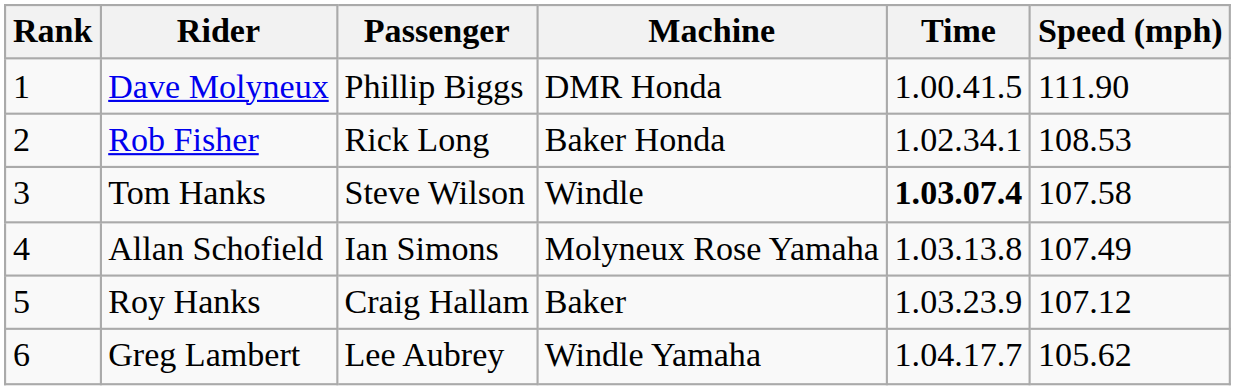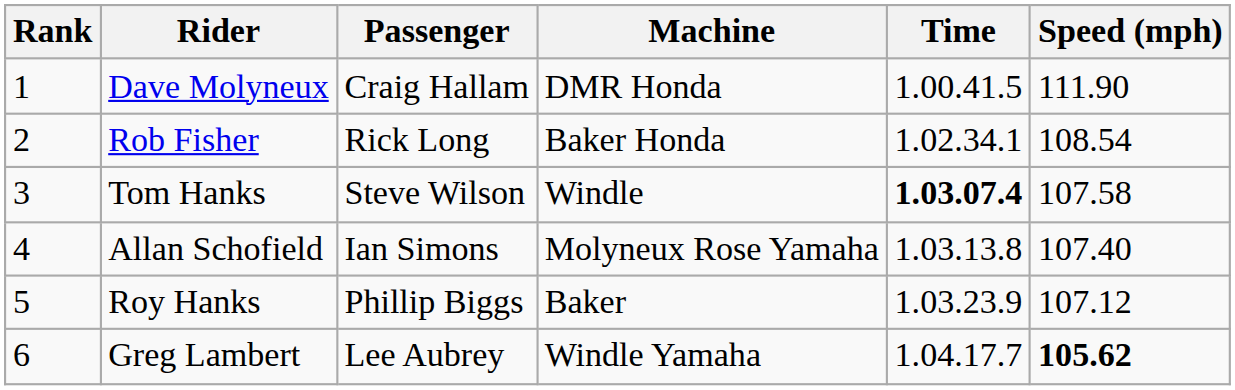 <table class="wikitable">
 <tr>
 <th>Rank</th>
 <th>Rider</th>
 <th>Passenger</th>
 <th>Machine</th>
 <th>Time</th>
 <th>Speed (mph)</th>
 </tr>
 <tr>
 <td>1</td>
 <td> <a href='#'>Dave Molyneux</a></td>
-<td>Phillip Biggs</td>
+<td>Craig Hallam</td>
 <td>DMR Honda</td>
 <td>1.00.41.5</td>
 <td>111.90</td>
 </tr>
 <tr>
 <td>2</td>
 <td> <a href='#'>Rob Fisher</a></td>
 <td>Rick Long</td>
 <td>Baker Honda</td>
 <td>1.02.34.1</td>
-<td>108.53</td>
+<td>108.54</td>
 </tr>
 <tr>
 <td>3</td>
 <td> Tom Hanks</td>
 <td>Steve Wilson</td>
 <td>Windle</td>
 <td><strong>1.03.07.4</strong></td>
 <td>107.58</td>
 </tr>
 <tr>
 <td>4</td>
 <td> Allan Schofield</td>
 <td>Ian Simons</td>
 <td>Molyneux Rose Yamaha</td>
 <td>1.03.13.8</td>
-<td>107.49</td>
+<td>107.40</td>
 </tr>
 <tr>
 <td>5</td>
 <td> Roy Hanks</td>
-<td>Craig Hallam</td>
+<td>Phillip Biggs</td>
 <td>Baker</td>
 <td>1.03.23.9</td>
 <td>107.12</td>
 </tr>
 <tr>
 <td>6</td>
 <td> Greg Lambert</td>
 <td>Lee Aubrey</td>
 <td>Windle Yamaha</td>
 <td>1.04.17.7</td>
-<td>105.62</td>
+<td><strong>105.62</strong></td>
 </tr>
 </table>
